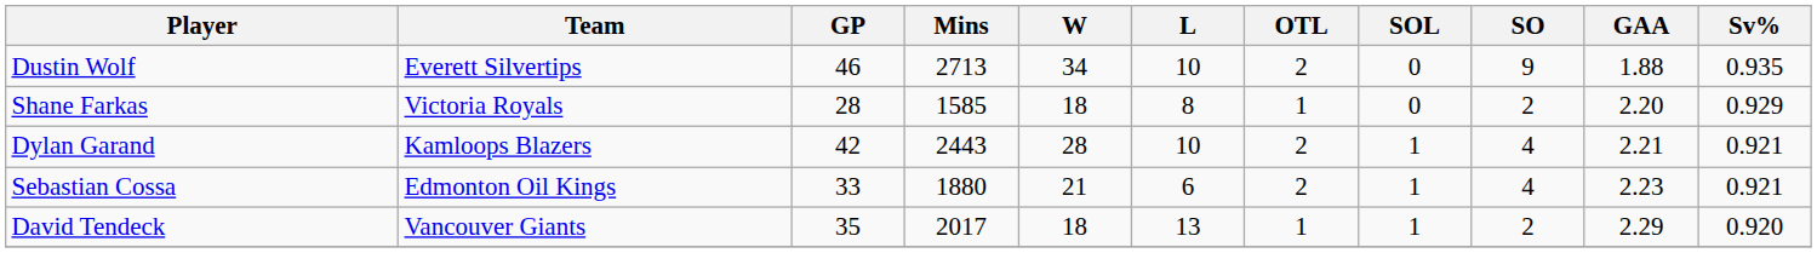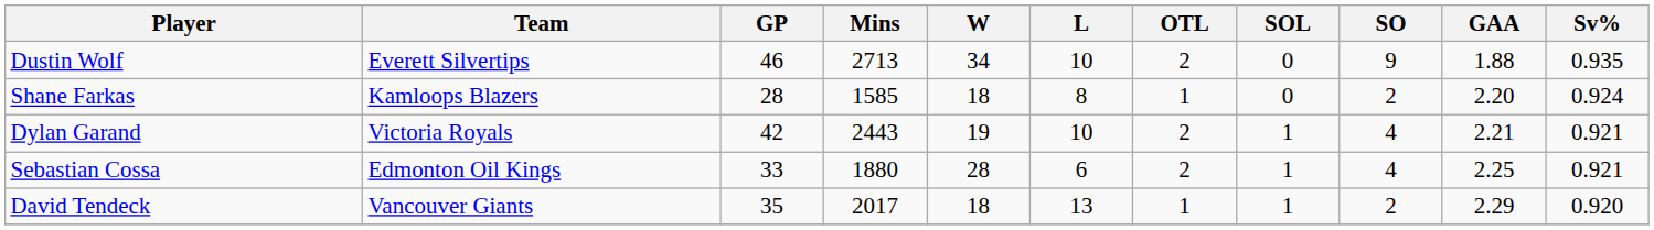 <table class="wikitable sortable" style="text-align: center">
 <tr>
 <th class="unsortable" align=center bgcolor=#F2F2F2 style="width: 15em"><strong>Player</strong></th>
 <th style="width: 15em">Team</th>
 <th style="width: 4em">GP</th>
 <th style="width: 4em">Mins</th>
 <th style="width: 4em">W</th>
 <th style="width: 4em">L</th>
 <th style="width: 4em">OTL</th>
 <th style="width: 4em">SOL</th>
 <th style="width: 4em">SO</th>
 <th style="width: 4em">GAA</th>
 <th style="width: 4em">Sv%</th>
 </tr>
 <tr>
 <td align=left><a href='#'>Dustin Wolf</a></td>
 <td align=left><a href='#'>Everett Silvertips</a></td>
 <td>46</td>
 <td>2713</td>
 <td>34</td>
 <td>10</td>
 <td>2</td>
 <td>0</td>
 <td>9</td>
 <td>1.88</td>
 <td>0.935</td>
 </tr>
 <tr>
 <td align=left><a href='#'>Shane Farkas</a></td>
-<td align=left><a href='#'>Victoria Royals</a></td>
+<td align=left><a href='#'>Kamloops Blazers</a></td>
 <td>28</td>
 <td>1585</td>
 <td>18</td>
 <td>8</td>
 <td>1</td>
 <td>0</td>
 <td>2</td>
 <td>2.20</td>
-<td>0.929</td>
+<td>0.924</td>
 </tr>
 <tr>
 <td align=left><a href='#'>Dylan Garand</a></td>
-<td align=left><a href='#'>Kamloops Blazers</a></td>
+<td align=left><a href='#'>Victoria Royals</a></td>
 <td>42</td>
 <td>2443</td>
-<td>28</td>
+<td>19</td>
 <td>10</td>
 <td>2</td>
 <td>1</td>
 <td>4</td>
 <td>2.21</td>
 <td>0.921</td>
 </tr>
 <tr>
 <td align=left><a href='#'>Sebastian Cossa</a></td>
 <td align=left><a href='#'>Edmonton Oil Kings</a></td>
 <td>33</td>
 <td>1880</td>
-<td>21</td>
+<td>28</td>
 <td>6</td>
 <td>2</td>
 <td>1</td>
 <td>4</td>
-<td>2.23</td>
+<td>2.25</td>
 <td>0.921</td>
 </tr>
 <tr>
 <td align=left><a href='#'>David Tendeck</a></td>
 <td align=left><a href='#'>Vancouver Giants</a></td>
 <td>35</td>
 <td>2017</td>
 <td>18</td>
 <td>13</td>
 <td>1</td>
 <td>1</td>
 <td>2</td>
 <td>2.29</td>
 <td>0.920</td>
 </tr>
 <tr>
 </tr>
 </table>
